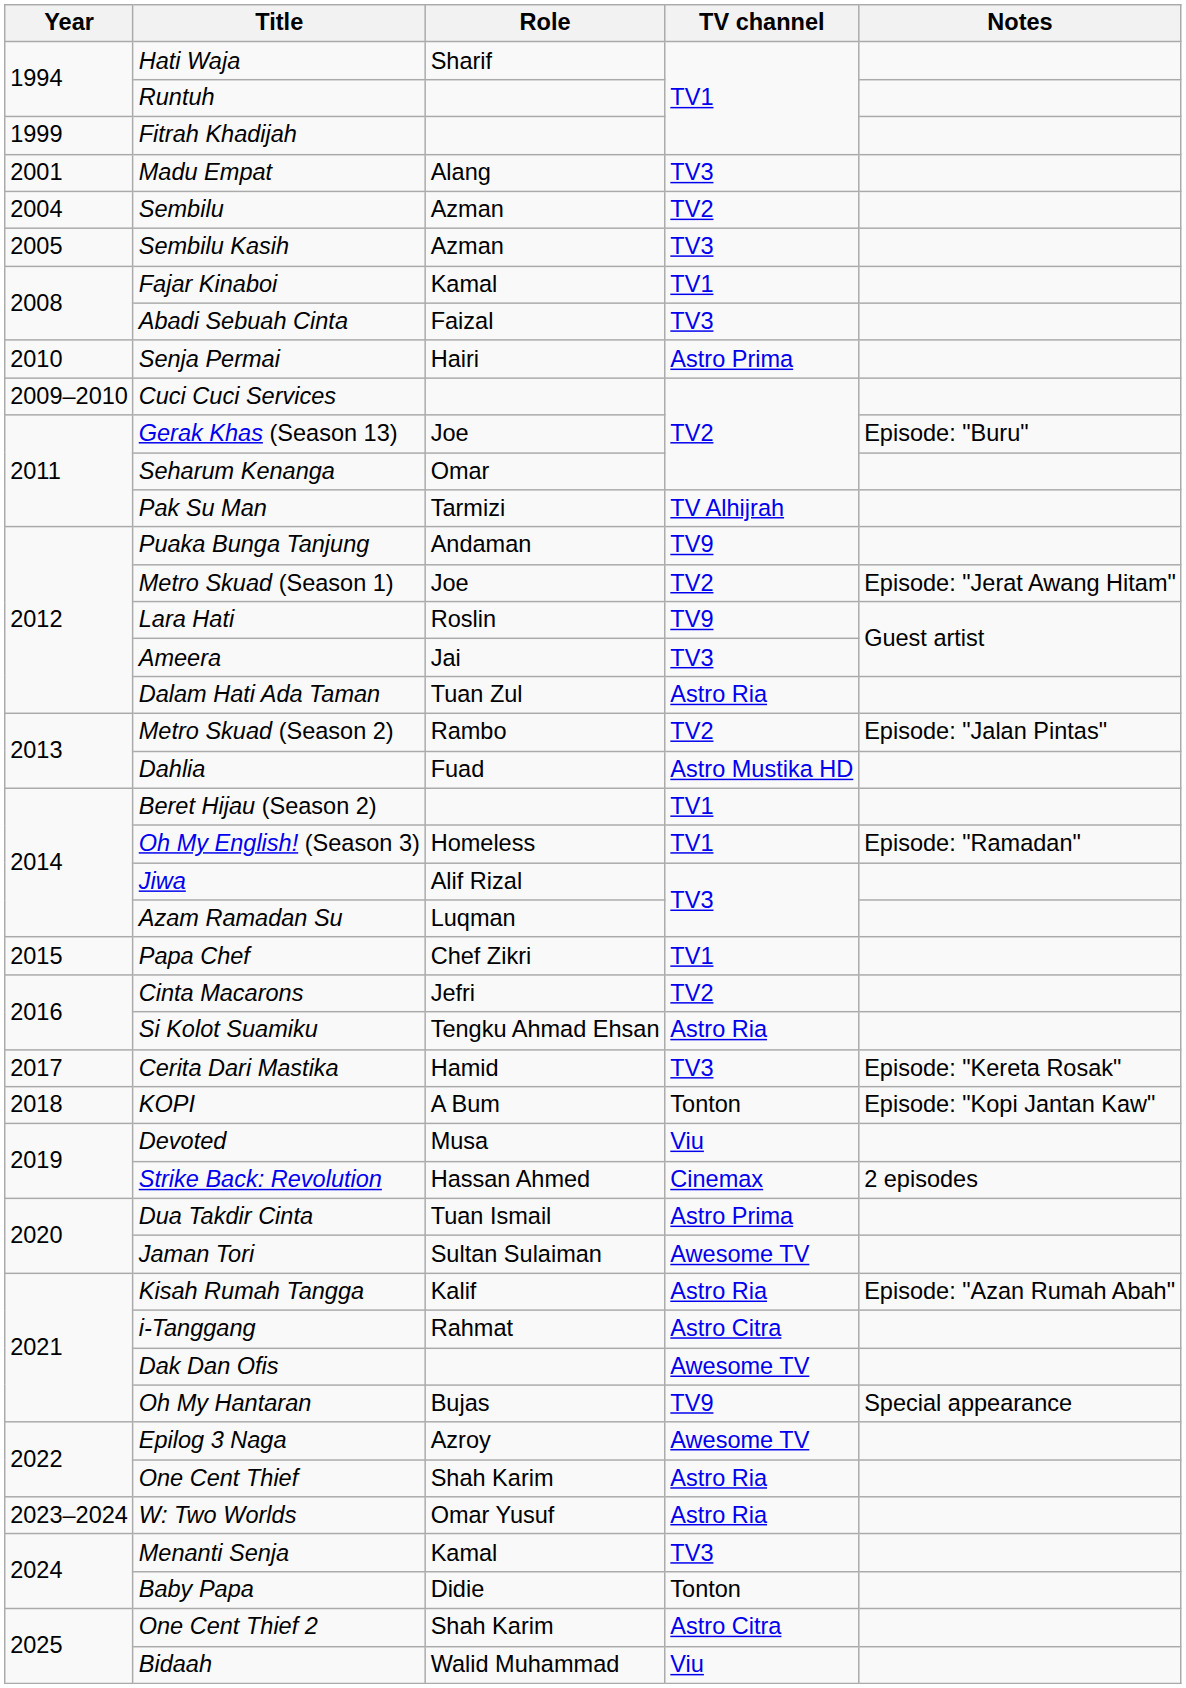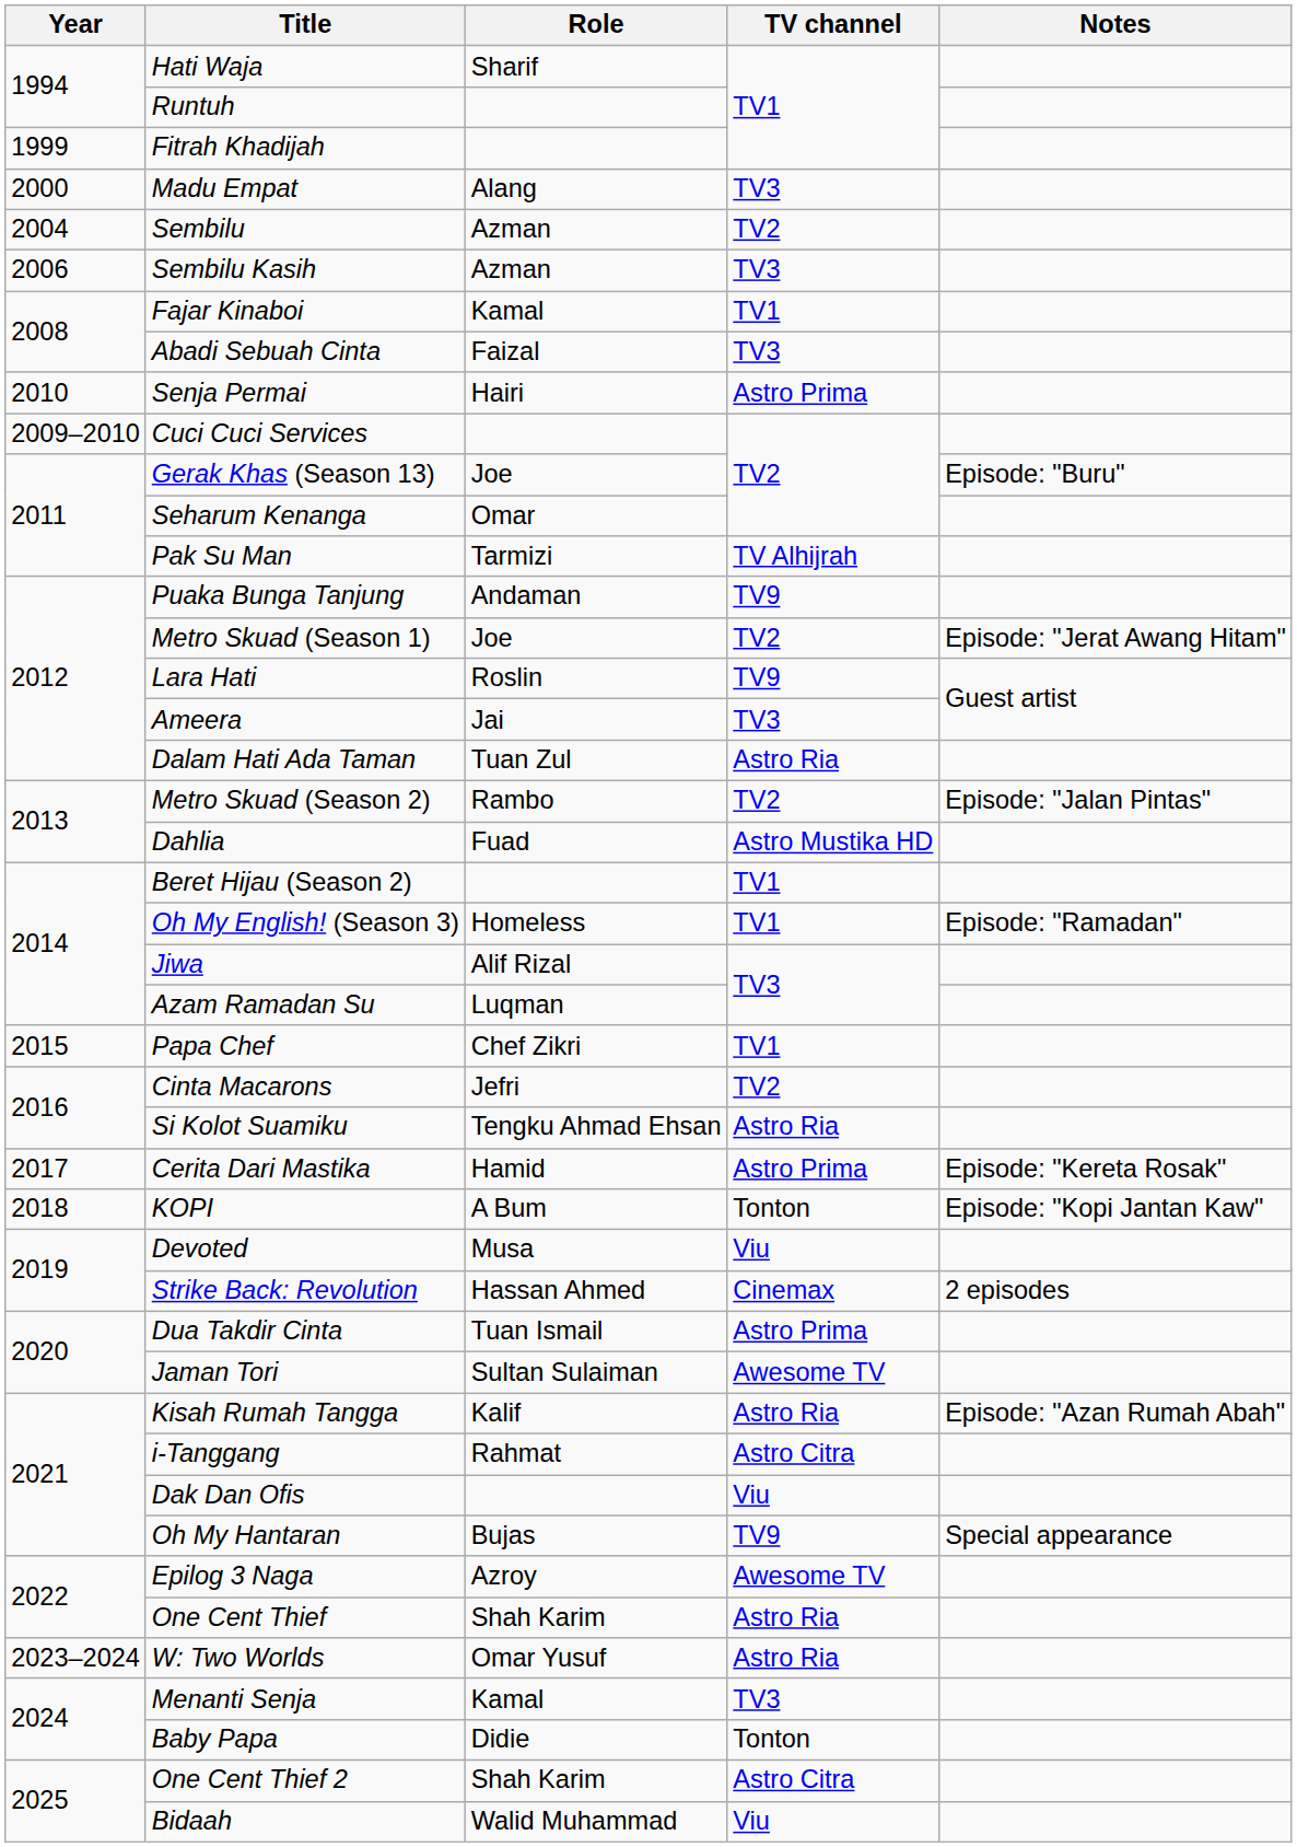 <table class="wikitable">
 <tr>
 <th>Year</th>
 <th>Title</th>
 <th>Role</th>
 <th>TV channel</th>
 <th>Notes</th>
 </tr>
 <tr>
 <td rowspan="2">1994</td>
 <td><em>Hati Waja</em></td>
 <td>Sharif</td>
 <td rowspan="3"><a href='#'>TV1</a></td>
 <td></td>
 </tr>
 <tr>
 <td><em>Runtuh</em></td>
 <td></td>
 <td></td>
 </tr>
 <tr>
 <td>1999</td>
 <td><em>Fitrah Khadijah</em></td>
 <td></td>
 <td></td>
 </tr>
 <tr>
-<td>2001</td>
+<td>2000</td>
 <td><em>Madu Empat</em></td>
 <td>Alang</td>
 <td><a href='#'>TV3</a></td>
 <td></td>
 </tr>
 <tr>
 <td>2004</td>
 <td><em>Sembilu</em></td>
 <td>Azman</td>
 <td><a href='#'>TV2</a></td>
 <td></td>
 </tr>
 <tr>
-<td>2005</td>
+<td>2006</td>
 <td><em>Sembilu Kasih</em></td>
 <td>Azman</td>
 <td><a href='#'>TV3</a></td>
 <td></td>
 </tr>
 <tr>
 <td rowspan="2">2008</td>
 <td><em>Fajar Kinaboi</em></td>
 <td>Kamal</td>
 <td><a href='#'>TV1</a></td>
 <td></td>
 </tr>
 <tr>
 <td><em>Abadi Sebuah Cinta</em></td>
 <td>Faizal</td>
 <td><a href='#'>TV3</a></td>
 <td></td>
 </tr>
 <tr>
 <td>2010</td>
 <td><em>Senja Permai</em></td>
 <td>Hairi</td>
 <td><a href='#'>Astro Prima</a></td>
 <td></td>
 </tr>
 <tr>
 <td>2009–2010</td>
 <td><em>Cuci Cuci Services</em></td>
 <td></td>
 <td rowspan="3"><a href='#'>TV2</a></td>
 <td></td>
 </tr>
 <tr>
 <td rowspan="3">2011</td>
 <td><em><a href='#'>Gerak Khas</a></em> (Season 13)</td>
 <td>Joe</td>
 <td>Episode: "Buru"</td>
 </tr>
 <tr>
 <td><em>Seharum Kenanga</em></td>
 <td>Omar</td>
 <td></td>
 </tr>
 <tr>
 <td><em>Pak Su Man</em></td>
 <td>Tarmizi</td>
 <td><a href='#'>TV Alhijrah</a></td>
 <td></td>
 </tr>
 <tr>
 <td rowspan="5">2012</td>
 <td><em>Puaka Bunga Tanjung</em></td>
 <td>Andaman</td>
 <td><a href='#'>TV9</a></td>
 <td></td>
 </tr>
 <tr>
 <td><em>Metro Skuad</em> (Season 1)</td>
 <td>Joe</td>
 <td><a href='#'>TV2</a></td>
 <td>Episode: "Jerat Awang Hitam"</td>
 </tr>
 <tr>
 <td><em>Lara Hati</em></td>
 <td>Roslin</td>
 <td><a href='#'>TV9</a></td>
 <td rowspan="2">Guest artist</td>
 </tr>
 <tr>
 <td><em>Ameera</em></td>
 <td>Jai</td>
 <td><a href='#'>TV3</a></td>
 </tr>
 <tr>
 <td><em>Dalam Hati Ada Taman</em></td>
 <td>Tuan Zul</td>
 <td><a href='#'>Astro Ria</a></td>
 <td></td>
 </tr>
 <tr>
 <td rowspan="2">2013</td>
 <td><em>Metro Skuad</em> (Season 2)</td>
 <td>Rambo</td>
 <td><a href='#'>TV2</a></td>
 <td>Episode: "Jalan Pintas"</td>
 </tr>
 <tr>
 <td><em>Dahlia</em></td>
 <td>Fuad</td>
 <td><a href='#'>Astro Mustika HD</a></td>
 <td></td>
 </tr>
 <tr>
 <td rowspan="4">2014</td>
 <td><em>Beret Hijau</em> (Season 2)</td>
 <td></td>
 <td><a href='#'>TV1</a></td>
 <td></td>
 </tr>
 <tr>
 <td><em><a href='#'>Oh My English!</a></em> (Season 3)</td>
 <td>Homeless</td>
 <td><a href='#'>TV1</a></td>
 <td>Episode: "Ramadan"</td>
 </tr>
 <tr>
 <td><em><a href='#'>Jiwa</a></em></td>
 <td>Alif Rizal</td>
 <td rowspan="2"><a href='#'>TV3</a></td>
 <td></td>
 </tr>
 <tr>
 <td><em>Azam Ramadan Su</em></td>
 <td>Luqman</td>
 <td></td>
 </tr>
 <tr>
 <td>2015</td>
 <td><em>Papa Chef</em></td>
 <td>Chef Zikri</td>
 <td><a href='#'>TV1</a></td>
 <td></td>
 </tr>
 <tr>
 <td rowspan="2">2016</td>
 <td><em>Cinta Macarons</em></td>
 <td>Jefri</td>
 <td><a href='#'>TV2</a></td>
 <td></td>
 </tr>
 <tr>
 <td><em>Si Kolot Suamiku</em></td>
 <td>Tengku Ahmad Ehsan</td>
 <td><a href='#'>Astro Ria</a></td>
 <td></td>
 </tr>
 <tr>
 <td>2017</td>
 <td><em>Cerita Dari Mastika</em></td>
 <td>Hamid</td>
-<td><a href='#'>TV3</a></td>
+<td><a href='#'>Astro Prima</a></td>
 <td>Episode: "Kereta Rosak"</td>
 </tr>
 <tr>
 <td>2018</td>
 <td><em>KOPI</em></td>
 <td>A Bum</td>
 <td>Tonton</td>
 <td>Episode: "Kopi Jantan Kaw"</td>
 </tr>
 <tr>
 <td rowspan="2">2019</td>
 <td><em>Devoted</em></td>
 <td>Musa</td>
 <td><a href='#'>Viu</a></td>
 <td></td>
 </tr>
 <tr>
 <td><em><a href='#'>Strike Back: Revolution</a></em></td>
 <td>Hassan Ahmed</td>
 <td><a href='#'>Cinemax</a></td>
 <td>2 episodes</td>
 </tr>
 <tr>
 <td rowspan="2">2020</td>
 <td><em>Dua Takdir Cinta</em></td>
 <td>Tuan Ismail</td>
 <td><a href='#'>Astro Prima</a></td>
 <td></td>
 </tr>
 <tr>
 <td><em>Jaman Tori</em></td>
 <td>Sultan Sulaiman</td>
 <td><a href='#'>Awesome TV</a></td>
 <td></td>
 </tr>
 <tr>
 <td rowspan="4">2021</td>
 <td><em>Kisah Rumah Tangga</em></td>
 <td>Kalif</td>
 <td><a href='#'>Astro Ria</a></td>
 <td>Episode: "Azan Rumah Abah"</td>
 </tr>
 <tr>
 <td><em>i-Tanggang</em></td>
 <td>Rahmat</td>
 <td><a href='#'>Astro Citra</a></td>
 <td></td>
 </tr>
 <tr>
 <td><em>Dak Dan Ofis</em></td>
 <td></td>
-<td><a href='#'>Awesome TV</a></td>
+<td><a href='#'>Viu</a></td>
 <td></td>
 </tr>
 <tr>
 <td><em>Oh My Hantaran</em></td>
 <td>Bujas</td>
 <td><a href='#'>TV9</a></td>
 <td>Special appearance</td>
 </tr>
 <tr>
 <td rowspan="2">2022</td>
 <td><em>Epilog 3 Naga</em></td>
 <td>Azroy</td>
 <td><a href='#'>Awesome TV</a></td>
 <td></td>
 </tr>
 <tr>
 <td><em>One Cent Thief</em></td>
 <td>Shah Karim</td>
 <td><a href='#'>Astro Ria</a></td>
 <td></td>
 </tr>
 <tr>
 <td>2023–2024</td>
 <td><em>W: Two Worlds</em></td>
 <td>Omar Yusuf</td>
 <td><a href='#'>Astro Ria</a></td>
 <td></td>
 </tr>
 <tr>
 <td rowspan="2">2024</td>
 <td><em>Menanti Senja</em></td>
 <td>Kamal</td>
 <td><a href='#'>TV3</a></td>
 <td></td>
 </tr>
 <tr>
 <td><em>Baby Papa</em></td>
 <td>Didie</td>
 <td>Tonton</td>
 <td></td>
 </tr>
 <tr>
 <td rowspan="2">2025</td>
 <td><em>One Cent Thief 2</em></td>
 <td>Shah Karim</td>
 <td><a href='#'>Astro Citra</a></td>
 <td></td>
 </tr>
 <tr>
 <td><em>Bidaah</em></td>
 <td>Walid Muhammad</td>
 <td><a href='#'>Viu</a></td>
 <td></td>
 </tr>
 </table>
